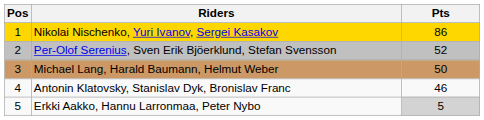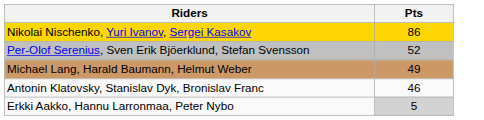 <table class="wikitable" style="font-size: 100%">
 <tr>
-<th width=20>Pos</th>
 <th width=500>Riders</th>
 <th width=100>Pts</th>
 </tr>
 <tr align=center style="background-color: gold;">
-<td>1</td>
 <td align="left"> Nikolai Nischenko, <a href='#'>Yuri Ivanov</a>, <a href='#'>Sergei Kasakov</a></td>
 <td>86</td>
 </tr>
 <tr align=center style="background-color: silver;">
-<td>2</td>
 <td align="left"> <a href='#'>Per-Olof Serenius</a>, Sven Erik Bjöerklund, Stefan Svensson</td>
 <td>52</td>
 </tr>
 <tr align=center style="background-color: #cc9966;">
-<td>3</td>
 <td align="left"> Michael Lang, Harald Baumann, Helmut Weber</td>
-<td>50</td>
+<td>49</td>
 </tr>
 <tr align=center>
-<td>4</td>
 <td align="left"> Antonin Klatovsky, Stanislav Dyk, Bronislav Franc</td>
 <td>46</td>
 </tr>
 <tr align=center>
-<td>5</td>
 <td align="left"> Erkki Aakko,  Hannu Larronmaa, Peter Nybo</td>
 <td style="background: lightgrey;">5</td>
 </tr>
 </table>
